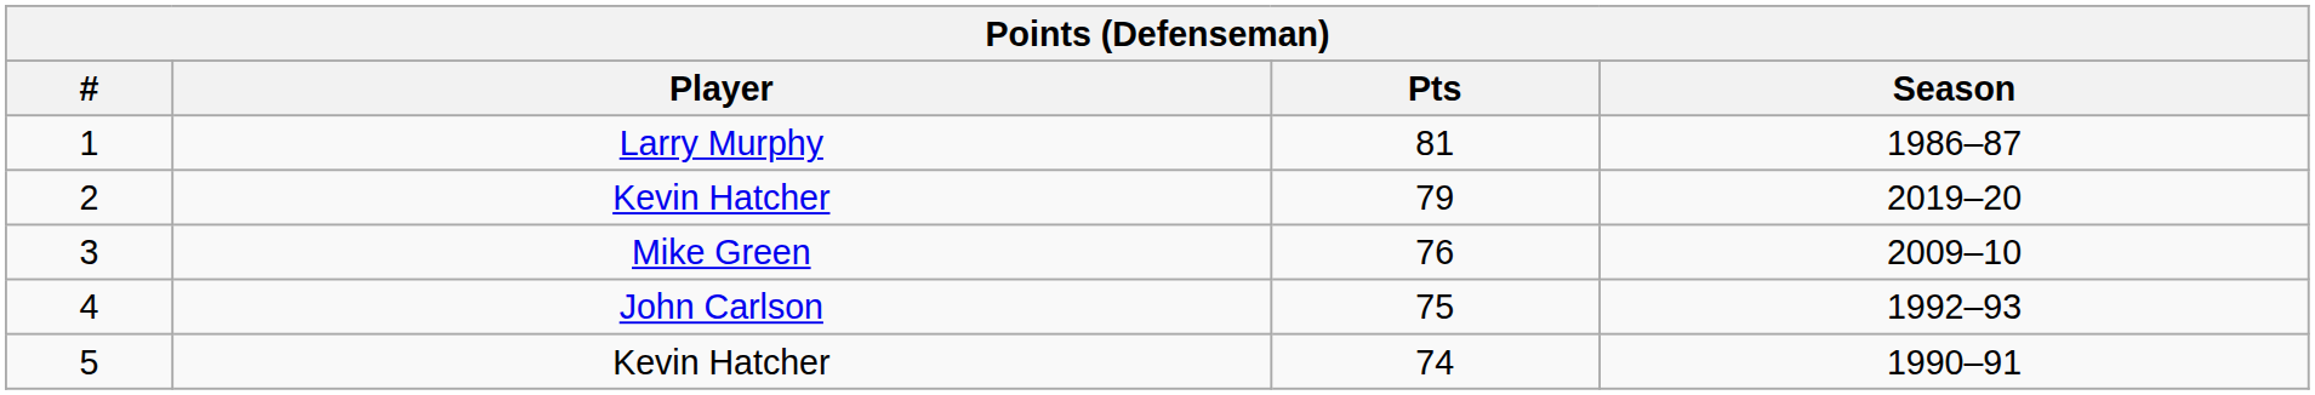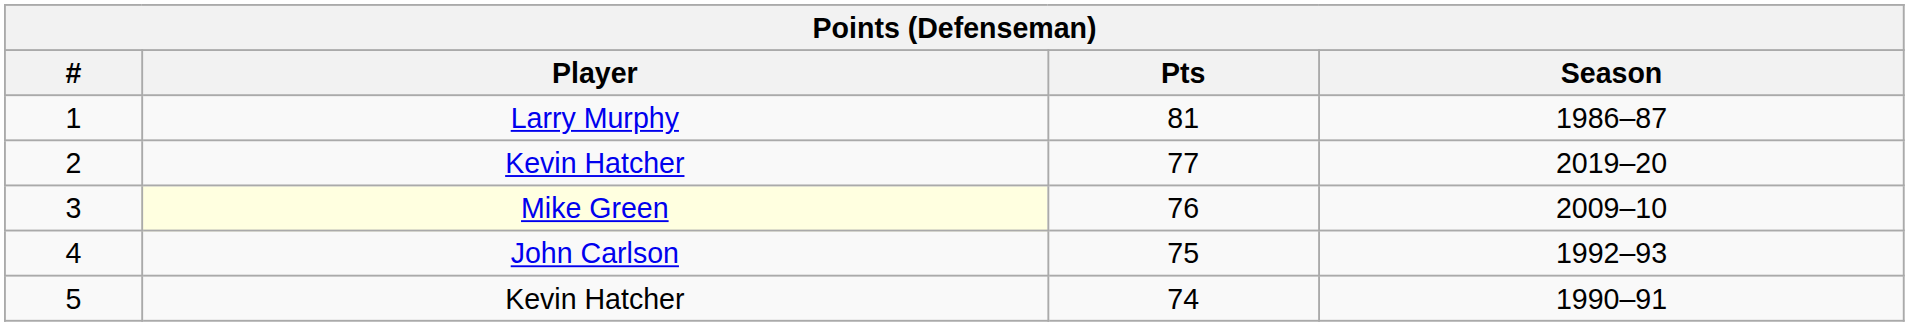 <table class="wikitable" style="text-align: center; font-size: 95%" width="80%">
 <tr>
 <th colspan="4">Points (Defenseman)</th>
 </tr>
 <tr>
 <th>#</th>
 <th>Player</th>
 <th>Pts</th>
 <th>Season</th>
 </tr>
 <tr>
 <td>1</td>
 <td><a href='#'>Larry Murphy</a></td>
 <td>81</td>
 <td>1986–87</td>
 </tr>
 <tr>
 <td>2</td>
 <td><a href='#'>Kevin Hatcher</a></td>
-<td>79</td>
+<td>77</td>
 <td>2019–20</td>
 </tr>
 <tr>
 <td>3</td>
-<td><a href='#'>Mike Green</a></td>
+<td style="background: lightyellow;"><a href='#'>Mike Green</a></td>
 <td>76</td>
 <td>2009–10</td>
 </tr>
 <tr>
 <td>4</td>
 <td><a href='#'>John Carlson</a></td>
 <td>75</td>
 <td>1992–93</td>
 </tr>
 <tr>
 <td>5</td>
 <td>Kevin Hatcher</td>
 <td>74</td>
 <td>1990–91</td>
 </tr>
 </table>
